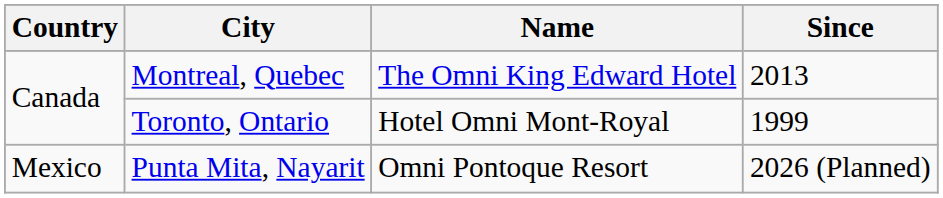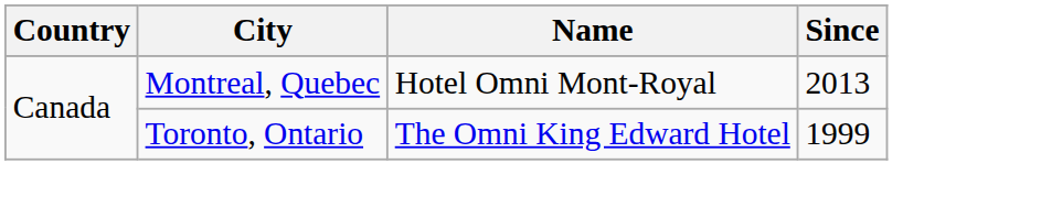 <table class="wikitable">
 <tr>
 <th>Country</th>
 <th>City</th>
 <th>Name</th>
 <th>Since</th>
 </tr>
 <tr>
 <td rowspan="2">Canada</td>
 <td><a href='#'>Montreal</a>, <a href='#'>Quebec</a></td>
-<td><a href='#'>The Omni King Edward Hotel</a></td>
+<td>Hotel Omni Mont-Royal</td>
 <td>2013</td>
 </tr>
 <tr>
 <td><a href='#'>Toronto</a>, <a href='#'>Ontario</a></td>
-<td>Hotel Omni Mont-Royal</td>
+<td><a href='#'>The Omni King Edward Hotel</a></td>
 <td>1999</td>
 </tr>
-<tr>
-<td>Mexico</td>
-<td><a href='#'>Punta Mita</a>, <a href='#'>Nayarit</a></td>
-<td>Omni Pontoque Resort</td>
-<td>2026 (Planned)</td>
-</tr>
 </table>
